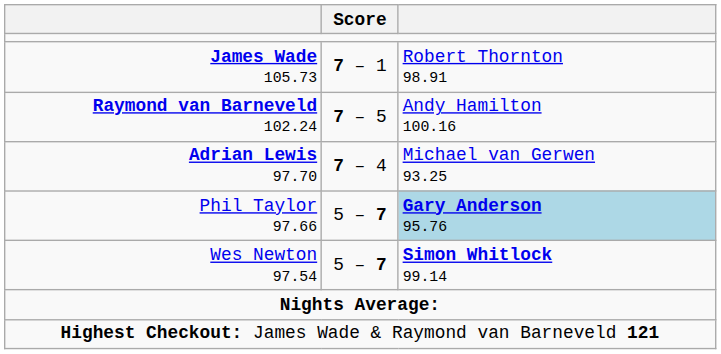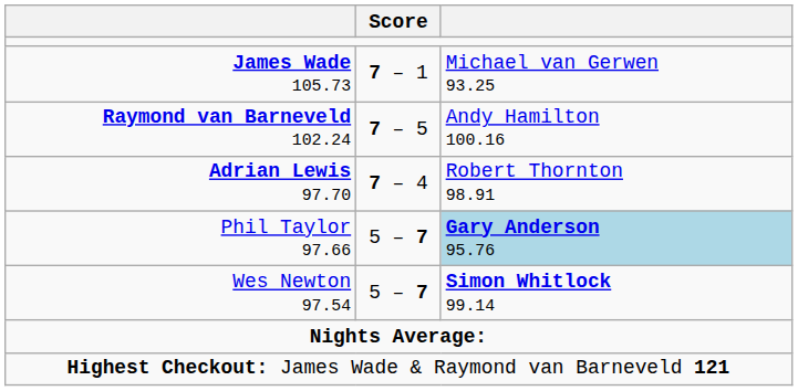 <table class=wikitable style="text-align:center">
 <tr>
 <th width=225></th>
 <th width=50>Score</th>
 <th width=225></th>
 </tr>
 <tr align=centre>
 <td colspan="3"></td>
 </tr>
 <tr align=left>
 <td align=right><strong><a href='#'>James Wade</a></strong>  <br><small><span>105.73</span></small></td>
 <td align=center><strong>7</strong> – 1</td>
-<td> <a href='#'>Robert Thornton</a> <br><small><span>98.91</span></small></td>
+<td> <a href='#'>Michael van Gerwen</a> <br><small><span>93.25</span></small></td>
 </tr>
 <tr align=left>
 <td align=right><strong><a href='#'>Raymond van Barneveld</a></strong>  <br><small><span>102.24</span></small></td>
 <td align=center><strong>7</strong> – 5</td>
 <td> <a href='#'>Andy Hamilton</a> <br><small><span>100.16</span></small></td>
 </tr>
 <tr align=left>
 <td align=right><strong><a href='#'>Adrian Lewis</a></strong>  <br><small><span>97.70</span></small></td>
 <td align=center><strong>7</strong> – 4</td>
-<td> <a href='#'>Michael van Gerwen</a> <br><small><span>93.25</span></small></td>
+<td> <a href='#'>Robert Thornton</a> <br><small><span>98.91</span></small></td>
 </tr>
 <tr align=left>
 <td align=right><a href='#'>Phil Taylor</a>  <br><small><span>97.66</span></small></td>
 <td align=center>5 – <strong>7</strong></td>
 <td style="background: lightblue;"> <strong><a href='#'>Gary Anderson</a></strong> <br><small><span>95.76</span></small></td>
 </tr>
 <tr align=left>
 <td align=right><a href='#'>Wes Newton</a>  <br><small><span>97.54</span></small></td>
 <td align=center>5 – <strong>7</strong></td>
 <td> <strong><a href='#'>Simon Whitlock</a></strong> <br><small><span>99.14</span></small></td>
 </tr>
 <tr align=center>
 <td colspan="3"><strong>Nights Average:</strong> </td>
 </tr>
 <tr align=center>
 <td colspan="3"><strong>Highest Checkout:</strong> James Wade & Raymond van Barneveld <strong>121</strong></td>
 </tr>
 </table>
